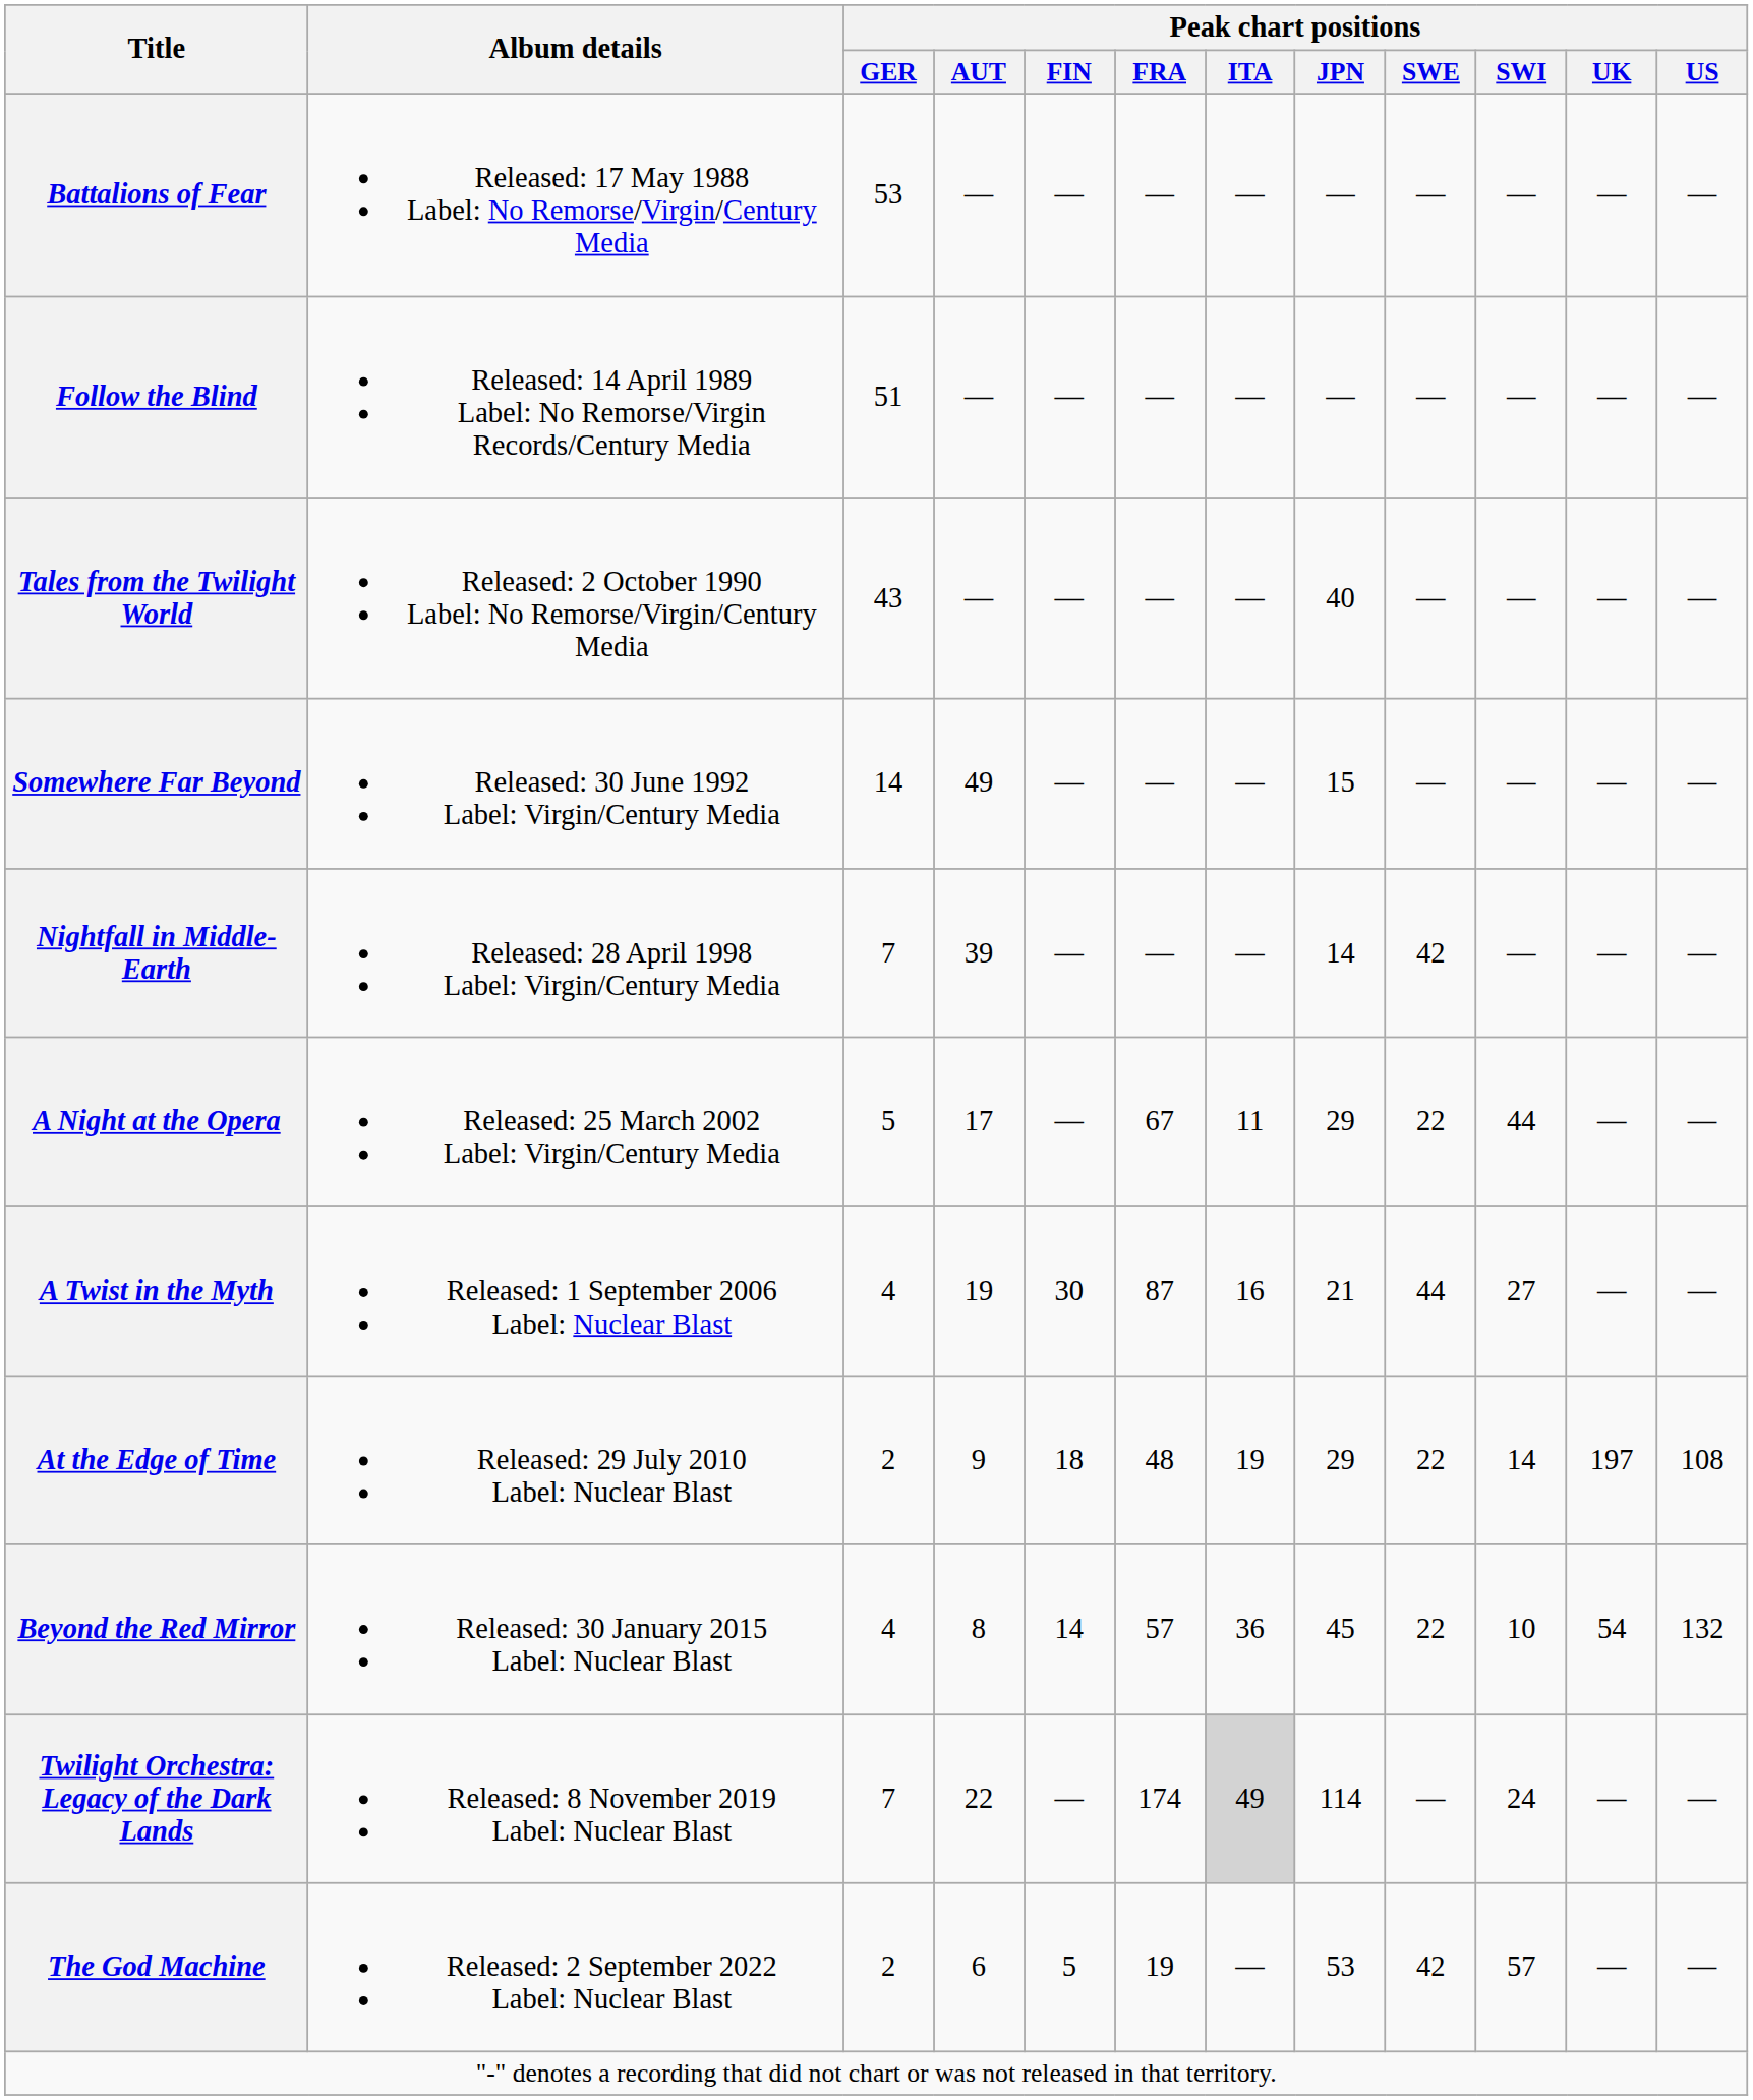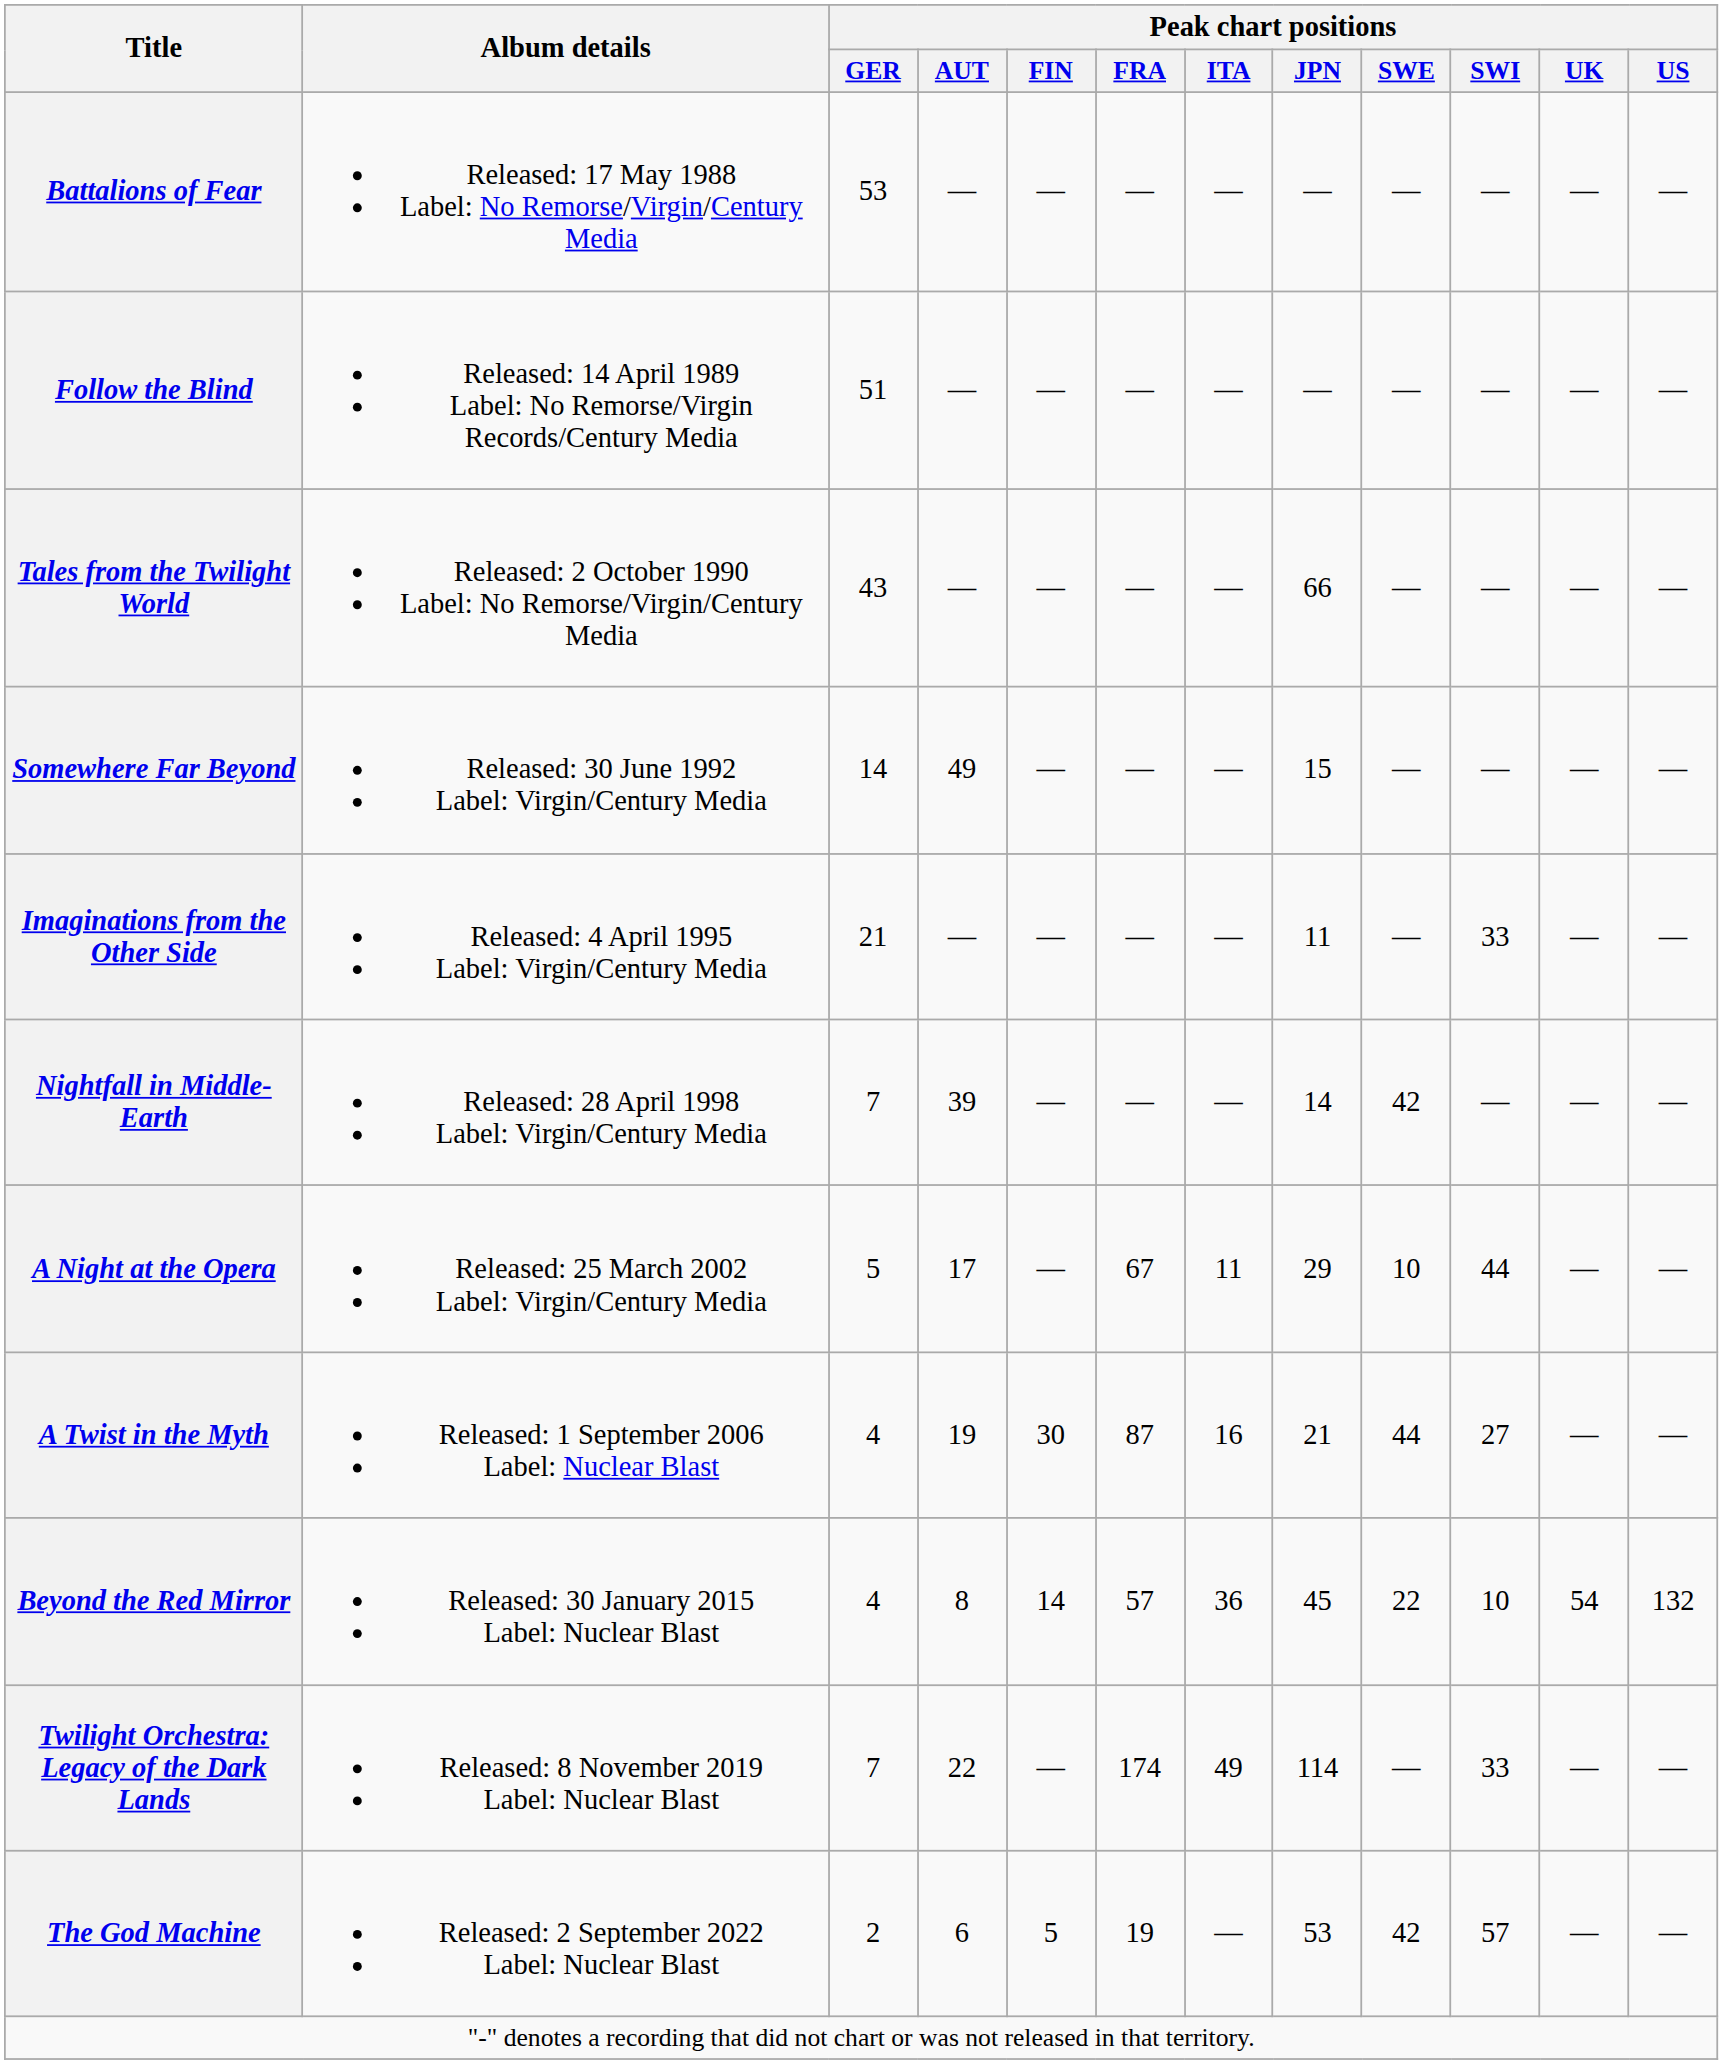 <table class="wikitable plainrowheaders" style="text-align:center;">
 <tr>
 <th scope="col" rowspan="2" style="width:10em;">Title</th>
 <th scope="col" rowspan="2" style="width:18em;">Album details</th>
 <th scope="col" colspan="10">Peak chart positions</th>
 </tr>
 <tr>
 <th scope="col" style="width:3em;font-size:90%;"><a href='#'>GER</a><br></th>
 <th scope="col" style="width:3em;font-size:90%;"><a href='#'>AUT</a><br></th>
 <th scope="col" style="width:3em;font-size:90%;"><a href='#'>FIN</a><br></th>
 <th scope="col" style="width:3em;font-size:90%;"><a href='#'>FRA</a><br></th>
 <th scope="col" style="width:3em;font-size:90%;"><a href='#'>ITA</a><br></th>
 <th scope="col" style="width:3em;font-size:90%;"><a href='#'>JPN</a><br></th>
 <th scope="col" style="width:3em;font-size:90%;"><a href='#'>SWE</a><br></th>
 <th scope="col" style="width:3em;font-size:90%;"><a href='#'>SWI</a><br></th>
 <th scope="col" style="width:3em;font-size:90%;"><a href='#'>UK</a><br></th>
 <th scope="col" style="width:3em;font-size:90%;"><a href='#'>US</a><br></th>
 </tr>
 <tr>
 <th scope="row"><em><a href='#'>Battalions of Fear</a></em></th>
 <td><br><ul><li>Released: 17 May 1988</li><li>Label: <a href='#'>No Remorse</a>/<a href='#'>Virgin</a>/<a href='#'>Century Media</a></li></ul></td>
 <td>53</td>
 <td>—</td>
 <td>—</td>
 <td>—</td>
 <td>—</td>
 <td>—</td>
 <td>—</td>
 <td>—</td>
 <td>—</td>
 <td>—</td>
 </tr>
 <tr>
 <th scope="row"><em><a href='#'>Follow the Blind</a></em></th>
 <td><br><ul><li>Released: 14 April 1989</li><li>Label: No Remorse/Virgin Records/Century Media</li></ul></td>
 <td>51</td>
 <td>—</td>
 <td>—</td>
 <td>—</td>
 <td>—</td>
 <td>—</td>
 <td>—</td>
 <td>—</td>
 <td>—</td>
 <td>—</td>
 </tr>
 <tr>
 <th scope="row"><em><a href='#'>Tales from the Twilight World</a></em></th>
 <td><br><ul><li>Released: 2 October 1990</li><li>Label: No Remorse/Virgin/Century Media</li></ul></td>
 <td>43</td>
 <td>—</td>
 <td>—</td>
 <td>—</td>
 <td>—</td>
-<td>40</td>
+<td>66</td>
 <td>—</td>
 <td>—</td>
 <td>—</td>
 <td>—</td>
 </tr>
 <tr>
 <th scope="row"><em><a href='#'>Somewhere Far Beyond</a></em></th>
 <td><br><ul><li>Released: 30 June 1992</li><li>Label: Virgin/Century Media</li></ul></td>
 <td>14</td>
 <td>49</td>
 <td>—</td>
 <td>—</td>
 <td>—</td>
 <td>15</td>
 <td>—</td>
 <td>—</td>
+<td>—</td>
+<td>—</td>
+</tr>
+<tr>
+<th scope="row"><em><a href='#'>Imaginations from the Other Side</a></em></th>
+<td><br><ul><li>Released: 4 April 1995</li><li>Label: Virgin/Century Media</li></ul></td>
+<td>21</td>
+<td>—</td>
+<td>—</td>
+<td>—</td>
+<td>—</td>
+<td>11</td>
+<td>—</td>
+<td>33</td>
 <td>—</td>
 <td>—</td>
 </tr>
 <tr>
 <th scope="row"><em><a href='#'>Nightfall in Middle-Earth</a></em></th>
 <td><br><ul><li>Released: 28 April 1998</li><li>Label: Virgin/Century Media</li></ul></td>
 <td>7</td>
 <td>39</td>
 <td>—</td>
 <td>—</td>
 <td>—</td>
 <td>14</td>
 <td>42</td>
 <td>—</td>
 <td>—</td>
 <td>—</td>
 </tr>
 <tr>
 <th scope="row"><em><a href='#'>A Night at the Opera</a></em></th>
 <td><br><ul><li>Released: 25 March 2002</li><li>Label: Virgin/Century Media</li></ul></td>
 <td>5</td>
 <td>17</td>
 <td>—</td>
 <td>67</td>
 <td>11</td>
 <td>29</td>
-<td>22</td>
+<td>10</td>
 <td>44</td>
 <td>—</td>
 <td>—</td>
 </tr>
 <tr>
 <th scope="row"><em><a href='#'>A Twist in the Myth</a></em></th>
 <td><br><ul><li>Released: 1 September 2006</li><li>Label: <a href='#'>Nuclear Blast</a></li></ul></td>
 <td>4</td>
 <td>19</td>
 <td>30</td>
 <td>87</td>
 <td>16</td>
 <td>21</td>
 <td>44</td>
 <td>27</td>
 <td>—</td>
 <td>—</td>
-</tr>
-<tr>
-<th scope="row"><em><a href='#'>At the Edge of Time</a></em></th>
-<td><br><ul><li>Released: 29 July 2010</li><li>Label: Nuclear Blast</li></ul></td>
-<td>2</td>
-<td>9</td>
-<td>18</td>
-<td>48</td>
-<td>19</td>
-<td>29</td>
-<td>22</td>
-<td>14</td>
-<td>197</td>
-<td>108</td>
 </tr>
 <tr>
 <th scope="row"><em><a href='#'>Beyond the Red Mirror</a></em></th>
 <td><br><ul><li>Released: 30 January 2015</li><li>Label: Nuclear Blast</li></ul></td>
 <td>4</td>
 <td>8</td>
 <td>14</td>
 <td>57</td>
 <td>36</td>
 <td>45</td>
 <td>22</td>
 <td>10</td>
 <td>54</td>
 <td>132</td>
 </tr>
 <tr>
 <th scope="row"><em><a href='#'>Twilight Orchestra: Legacy of the Dark Lands</a></em></th>
 <td><br><ul><li>Released: 8 November 2019</li><li>Label: Nuclear Blast</li></ul></td>
 <td>7</td>
 <td>22</td>
 <td>—</td>
 <td>174</td>
-<td style="background: lightgrey;">49</td>
+<td>49</td>
 <td>114</td>
 <td>—</td>
-<td>24</td>
+<td>33</td>
 <td>—</td>
 <td>—</td>
 </tr>
 <tr>
 <th scope="row"><em><a href='#'>The God Machine</a></em></th>
 <td><br><ul><li>Released: 2 September 2022</li><li>Label: Nuclear Blast</li></ul></td>
 <td>2</td>
 <td>6</td>
 <td>5</td>
 <td>19</td>
 <td>—</td>
 <td>53</td>
 <td>42</td>
 <td>57</td>
 <td>—</td>
 <td>—</td>
 </tr>
 <tr>
 <td colspan="12" style="font-size:90%">"-" denotes a recording that did not chart or was not released in that territory.</td>
 </tr>
 </table>
